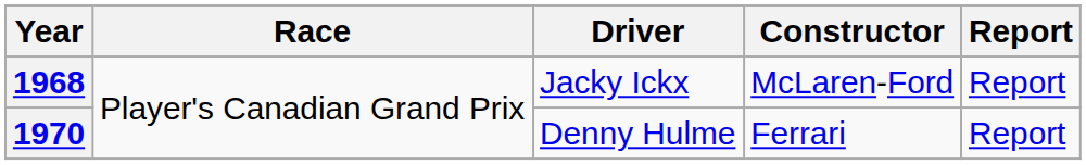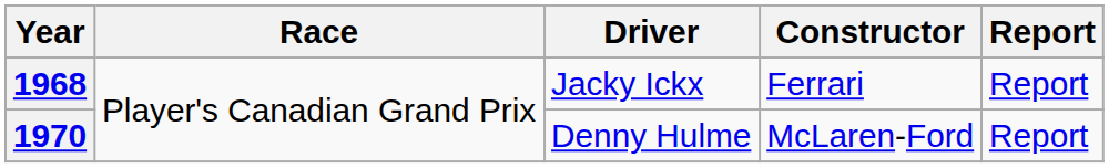 <table class="wikitable" style="font-size: 95%;">
 <tr>
 <th>Year</th>
 <th>Race</th>
 <th>Driver</th>
 <th>Constructor</th>
 <th>Report</th>
 </tr>
 <tr>
 <th><a href='#'>1968</a></th>
 <td rowspan="2">Player's Canadian Grand Prix</td>
 <td> <a href='#'>Jacky Ickx</a></td>
-<td><a href='#'>McLaren</a>-<a href='#'>Ford</a></td>
+<td><a href='#'>Ferrari</a></td>
 <td><a href='#'>Report</a></td>
 </tr>
 <tr>
 <th><a href='#'>1970</a></th>
 <td> <a href='#'>Denny Hulme</a></td>
-<td><a href='#'>Ferrari</a></td>
+<td><a href='#'>McLaren</a>-<a href='#'>Ford</a></td>
 <td><a href='#'>Report</a></td>
 </tr>
 </table>
